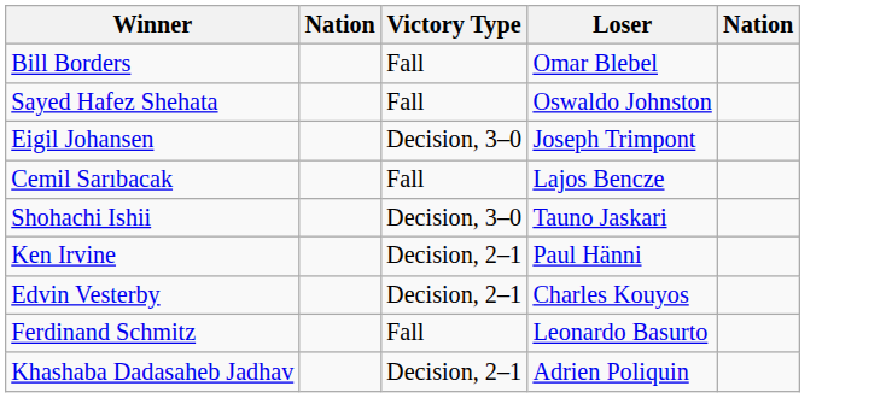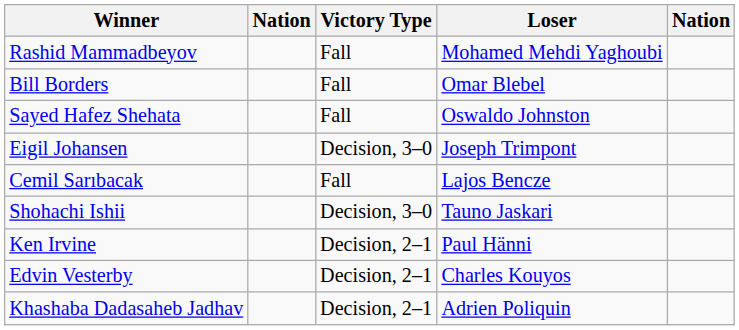 <table class="wikitable sortable" style="text-align:left;">
 <tr>
 <th>Winner</th>
 <th>Nation</th>
 <th>Victory Type</th>
 <th>Loser</th>
 <th>Nation</th>
+</tr>
+<tr>
+<td><a href='#'>Rashid Mammadbeyov</a></td>
+<td></td>
+<td>Fall</td>
+<td><a href='#'>Mohamed Mehdi Yaghoubi</a></td>
+<td></td>
 </tr>
 <tr>
 <td><a href='#'>Bill Borders</a></td>
 <td></td>
 <td>Fall</td>
 <td><a href='#'>Omar Blebel</a></td>
 <td></td>
 </tr>
 <tr>
 <td><a href='#'>Sayed Hafez Shehata</a></td>
 <td></td>
 <td>Fall</td>
 <td><a href='#'>Oswaldo Johnston</a></td>
 <td></td>
 </tr>
 <tr>
 <td><a href='#'>Eigil Johansen</a></td>
 <td></td>
 <td>Decision, 3–0</td>
 <td><a href='#'>Joseph Trimpont</a></td>
 <td></td>
 </tr>
 <tr>
 <td><a href='#'>Cemil Sarıbacak</a></td>
 <td></td>
 <td>Fall</td>
 <td><a href='#'>Lajos Bencze</a></td>
 <td></td>
 </tr>
 <tr>
 <td><a href='#'>Shohachi Ishii</a></td>
 <td></td>
 <td>Decision, 3–0</td>
 <td><a href='#'>Tauno Jaskari</a></td>
 <td></td>
 </tr>
 <tr>
 <td><a href='#'>Ken Irvine</a></td>
 <td></td>
 <td>Decision, 2–1</td>
 <td><a href='#'>Paul Hänni</a></td>
 <td></td>
 </tr>
 <tr>
 <td><a href='#'>Edvin Vesterby</a></td>
 <td></td>
 <td>Decision, 2–1</td>
 <td><a href='#'>Charles Kouyos</a></td>
 <td></td>
 </tr>
 <tr>
-<td><a href='#'>Ferdinand Schmitz</a></td>
-<td></td>
-<td>Fall</td>
-<td><a href='#'>Leonardo Basurto</a></td>
-<td></td>
-</tr>
-<tr>
 <td><a href='#'>Khashaba Dadasaheb Jadhav</a></td>
 <td></td>
 <td>Decision, 2–1</td>
 <td><a href='#'>Adrien Poliquin</a></td>
 <td></td>
 </tr>
 </table>
